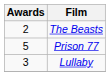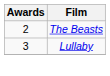 <table class="wikitable plainrowheaders" style="text-align:center;">
 <tr>
 <th scope="col" style="width:55px;">Awards</th>
 <th scope="col" style="text-align:center;">Film</th>
 </tr>
 <tr>
 <td scope=row style="text-align:center">2</td>
 <td><em><a href='#'>The Beasts</a></em></td>
 </tr>
 <tr>
-<td scope=row style="text-align:center">5</td>
-<td><em><a href='#'>Prison 77</a></em></td>
-</tr>
-<tr>
 <td scope="row" style="text-align:center">3</td>
 <td><em><a href='#'>Lullaby</a></em></td>
 </tr>
 <tr>
 </tr>
 </table>
